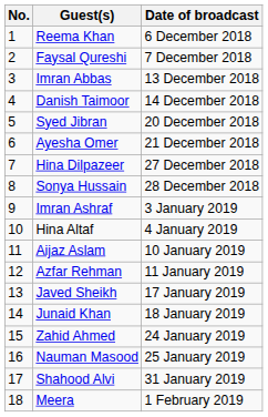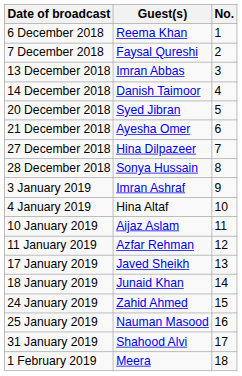 <table class="wikitable">
 <tr>
+<th>Date of broadcast</th>
+<th>Guest(s)</th>
 <th>No.</th>
-<th>Guest(s)</th>
-<th>Date of broadcast</th>
 </tr>
 <tr>
+<td>6 December 2018</td>
+<td><a href='#'>Reema Khan</a></td>
 <td>1</td>
-<td><a href='#'>Reema Khan</a></td>
-<td>6 December 2018</td>
 </tr>
 <tr>
+<td>7 December 2018</td>
+<td><a href='#'>Faysal Qureshi</a></td>
 <td>2</td>
-<td><a href='#'>Faysal Qureshi</a></td>
-<td>7 December 2018</td>
 </tr>
 <tr>
+<td>13 December 2018</td>
+<td><a href='#'>Imran Abbas</a></td>
 <td>3</td>
-<td><a href='#'>Imran Abbas</a></td>
-<td>13 December 2018</td>
 </tr>
 <tr>
+<td>14 December 2018</td>
+<td><a href='#'>Danish Taimoor</a></td>
 <td>4</td>
-<td><a href='#'>Danish Taimoor</a></td>
-<td>14 December 2018</td>
 </tr>
 <tr>
+<td>20 December 2018</td>
+<td><a href='#'>Syed Jibran</a></td>
 <td>5</td>
-<td><a href='#'>Syed Jibran</a></td>
-<td>20 December 2018</td>
 </tr>
 <tr>
+<td>21 December 2018</td>
+<td><a href='#'>Ayesha Omer</a></td>
 <td>6</td>
-<td><a href='#'>Ayesha Omer</a></td>
-<td>21 December 2018</td>
 </tr>
 <tr>
+<td>27 December 2018</td>
+<td><a href='#'>Hina Dilpazeer</a></td>
 <td>7</td>
-<td><a href='#'>Hina Dilpazeer</a></td>
-<td>27 December 2018</td>
 </tr>
 <tr>
+<td>28 December 2018</td>
+<td><a href='#'>Sonya Hussain</a></td>
 <td>8</td>
-<td><a href='#'>Sonya Hussain</a></td>
-<td>28 December 2018</td>
 </tr>
 <tr>
+<td>3 January 2019</td>
+<td><a href='#'>Imran Ashraf</a></td>
 <td>9</td>
-<td><a href='#'>Imran Ashraf</a></td>
-<td>3 January 2019</td>
 </tr>
 <tr>
+<td>4 January 2019</td>
+<td>Hina Altaf</td>
 <td>10</td>
-<td>Hina Altaf</td>
-<td>4 January 2019</td>
 </tr>
 <tr>
+<td>10 January 2019</td>
+<td><a href='#'>Aijaz Aslam</a></td>
 <td>11</td>
-<td><a href='#'>Aijaz Aslam</a></td>
-<td>10 January 2019</td>
 </tr>
 <tr>
+<td>11 January 2019</td>
+<td><a href='#'>Azfar Rehman</a></td>
 <td>12</td>
-<td><a href='#'>Azfar Rehman</a></td>
-<td>11 January 2019</td>
 </tr>
 <tr>
+<td>17 January 2019</td>
+<td><a href='#'>Javed Sheikh</a></td>
 <td>13</td>
-<td><a href='#'>Javed Sheikh</a></td>
-<td>17 January 2019</td>
 </tr>
 <tr>
+<td>18 January 2019</td>
+<td><a href='#'>Junaid Khan</a></td>
 <td>14</td>
-<td><a href='#'>Junaid Khan</a></td>
-<td>18 January 2019</td>
 </tr>
 <tr>
+<td>24 January 2019</td>
+<td><a href='#'>Zahid Ahmed</a></td>
 <td>15</td>
-<td><a href='#'>Zahid Ahmed</a></td>
-<td>24 January 2019</td>
 </tr>
 <tr>
+<td>25 January 2019</td>
+<td><a href='#'>Nauman Masood</a></td>
 <td>16</td>
-<td><a href='#'>Nauman Masood</a></td>
-<td>25 January 2019</td>
 </tr>
 <tr>
+<td>31 January 2019</td>
+<td><a href='#'>Shahood Alvi</a></td>
 <td>17</td>
-<td><a href='#'>Shahood Alvi</a></td>
-<td>31 January 2019</td>
 </tr>
 <tr>
+<td>1 February 2019</td>
+<td><a href='#'>Meera</a></td>
 <td>18</td>
-<td><a href='#'>Meera</a></td>
-<td>1 February 2019</td>
 </tr>
 </table>
